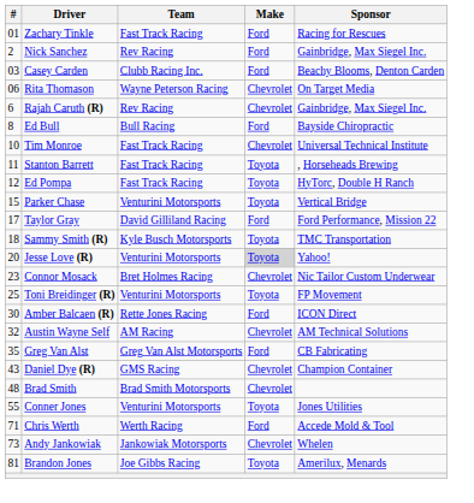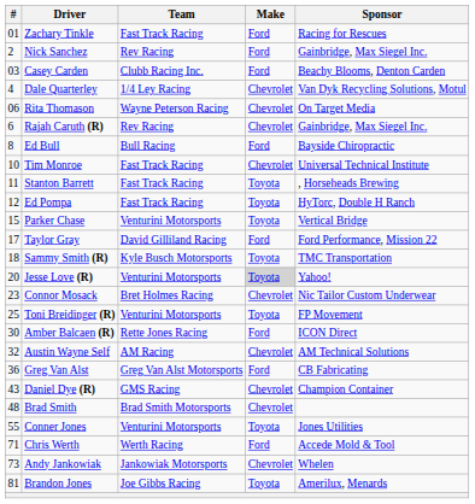 <table class="wikitable" style="font-size:95%">
 <tr>
 <th>#</th>
 <th>Driver</th>
 <th>Team</th>
 <th>Make</th>
 <th>Sponsor</th>
 </tr>
 <tr>
 <td>01</td>
 <td><a href='#'>Zachary Tinkle</a></td>
 <td><a href='#'>Fast Track Racing</a></td>
 <td><a href='#'>Ford</a></td>
 <td><a href='#'>Racing for Rescues</a></td>
 </tr>
 <tr>
 <td>2</td>
 <td><a href='#'>Nick Sanchez</a></td>
 <td><a href='#'>Rev Racing</a></td>
 <td><a href='#'>Ford</a></td>
 <td><a href='#'>Gainbridge</a>, <a href='#'>Max Siegel Inc.</a></td>
 </tr>
 <tr>
 <td>03</td>
 <td><a href='#'>Casey Carden</a></td>
 <td><a href='#'>Clubb Racing Inc.</a></td>
 <td><a href='#'>Ford</a></td>
 <td><a href='#'>Beachy Blooms</a>, <a href='#'>Denton Carden</a></td>
+</tr>
+<tr>
+<td>4</td>
+<td><a href='#'>Dale Quarterley</a></td>
+<td><a href='#'>1/4 Ley Racing</a></td>
+<td><a href='#'>Chevrolet</a></td>
+<td><a href='#'>Van Dyk Recycling Solutions</a>, <a href='#'>Motul</a></td>
 </tr>
 <tr>
 <td>06</td>
 <td><a href='#'>Rita Thomason</a></td>
 <td><a href='#'>Wayne Peterson Racing</a></td>
 <td><a href='#'>Chevrolet</a></td>
 <td><a href='#'>On Target Media</a></td>
 </tr>
 <tr>
 <td>6</td>
 <td><a href='#'>Rajah Caruth</a> <strong>(R)</strong></td>
 <td><a href='#'>Rev Racing</a></td>
 <td><a href='#'>Chevrolet</a></td>
 <td><a href='#'>Gainbridge</a>, <a href='#'>Max Siegel Inc.</a></td>
 </tr>
 <tr>
 <td>8</td>
 <td><a href='#'>Ed Bull</a></td>
 <td><a href='#'>Bull Racing</a></td>
 <td><a href='#'>Ford</a></td>
 <td><a href='#'>Bayside Chiropractic</a></td>
 </tr>
 <tr>
 <td>10</td>
 <td><a href='#'>Tim Monroe</a></td>
 <td><a href='#'>Fast Track Racing</a></td>
 <td><a href='#'>Chevrolet</a></td>
 <td><a href='#'>Universal Technical Institute</a></td>
 </tr>
 <tr>
 <td>11</td>
 <td><a href='#'>Stanton Barrett</a></td>
 <td><a href='#'>Fast Track Racing</a></td>
 <td><a href='#'>Toyota</a></td>
 <td nowrap>, <a href='#'>Horseheads Brewing</a></td>
 </tr>
 <tr>
 <td>12</td>
 <td><a href='#'>Ed Pompa</a></td>
 <td><a href='#'>Fast Track Racing</a></td>
 <td><a href='#'>Toyota</a></td>
 <td><a href='#'>HyTorc</a>, <a href='#'>Double H Ranch</a></td>
 </tr>
 <tr>
 <td>15</td>
 <td><a href='#'>Parker Chase</a></td>
 <td><a href='#'>Venturini Motorsports</a></td>
 <td><a href='#'>Toyota</a></td>
 <td><a href='#'>Vertical Bridge</a></td>
 </tr>
 <tr>
 <td>17</td>
 <td><a href='#'>Taylor Gray</a></td>
 <td><a href='#'>David Gilliland Racing</a></td>
 <td><a href='#'>Ford</a></td>
 <td><a href='#'>Ford Performance</a>, <a href='#'>Mission 22</a></td>
 </tr>
 <tr>
 <td>18</td>
 <td><a href='#'>Sammy Smith</a> <strong>(R)</strong></td>
 <td><a href='#'>Kyle Busch Motorsports</a></td>
 <td><a href='#'>Toyota</a></td>
 <td><a href='#'>TMC Transportation</a></td>
 </tr>
 <tr>
 <td>20</td>
 <td><a href='#'>Jesse Love</a> <strong>(R)</strong></td>
 <td><a href='#'>Venturini Motorsports</a></td>
 <td style="background: lightgrey;"><a href='#'>Toyota</a></td>
 <td><a href='#'>Yahoo!</a></td>
 </tr>
 <tr>
 <td>23</td>
 <td><a href='#'>Connor Mosack</a></td>
 <td><a href='#'>Bret Holmes Racing</a></td>
 <td><a href='#'>Chevrolet</a></td>
 <td><a href='#'>Nic Tailor Custom Underwear</a></td>
 </tr>
 <tr>
 <td>25</td>
 <td><a href='#'>Toni Breidinger</a> <strong>(R)</strong></td>
 <td><a href='#'>Venturini Motorsports</a></td>
 <td><a href='#'>Toyota</a></td>
 <td><a href='#'>FP Movement</a></td>
 </tr>
 <tr>
 <td>30</td>
 <td nowrap><a href='#'>Amber Balcaen</a> <strong>(R)</strong></td>
 <td><a href='#'>Rette Jones Racing</a></td>
 <td><a href='#'>Ford</a></td>
 <td><a href='#'>ICON Direct</a></td>
 </tr>
 <tr>
 <td>32</td>
 <td><a href='#'>Austin Wayne Self</a></td>
 <td><a href='#'>AM Racing</a></td>
 <td><a href='#'>Chevrolet</a></td>
 <td><a href='#'>AM Technical Solutions</a></td>
 </tr>
 <tr>
-<td>35</td>
+<td>36</td>
 <td><a href='#'>Greg Van Alst</a></td>
 <td nowrap><a href='#'>Greg Van Alst Motorsports</a></td>
 <td><a href='#'>Ford</a></td>
 <td><a href='#'>CB Fabricating</a></td>
 </tr>
 <tr>
 <td>43</td>
 <td><a href='#'>Daniel Dye</a> <strong>(R)</strong></td>
 <td nowrap=""><a href='#'>GMS Racing</a></td>
 <td><a href='#'>Chevrolet</a></td>
 <td><a href='#'>Champion Container</a></td>
 </tr>
 <tr>
 <td>48</td>
 <td><a href='#'>Brad Smith</a></td>
 <td><a href='#'>Brad Smith Motorsports</a></td>
 <td><a href='#'>Chevrolet</a></td>
 <td></td>
 </tr>
 <tr>
 <td>55</td>
 <td><a href='#'>Conner Jones</a></td>
 <td><a href='#'>Venturini Motorsports</a></td>
 <td><a href='#'>Toyota</a></td>
 <td><a href='#'>Jones Utilities</a></td>
 </tr>
 <tr>
 <td>71</td>
 <td><a href='#'>Chris Werth</a></td>
 <td><a href='#'>Werth Racing</a></td>
 <td><a href='#'>Ford</a></td>
 <td><a href='#'>Accede Mold & Tool</a></td>
 </tr>
 <tr>
 <td>73</td>
 <td><a href='#'>Andy Jankowiak</a></td>
 <td><a href='#'>Jankowiak Motorsports</a></td>
 <td><a href='#'>Chevrolet</a></td>
 <td><a href='#'>Whelen</a></td>
 </tr>
 <tr>
 <td>81</td>
 <td><a href='#'>Brandon Jones</a></td>
 <td><a href='#'>Joe Gibbs Racing</a></td>
 <td><a href='#'>Toyota</a></td>
 <td><a href='#'>Amerilux</a>, <a href='#'>Menards</a></td>
 </tr>
 <tr>
 <th colspan="5"></th>
 </tr>
 </table>
